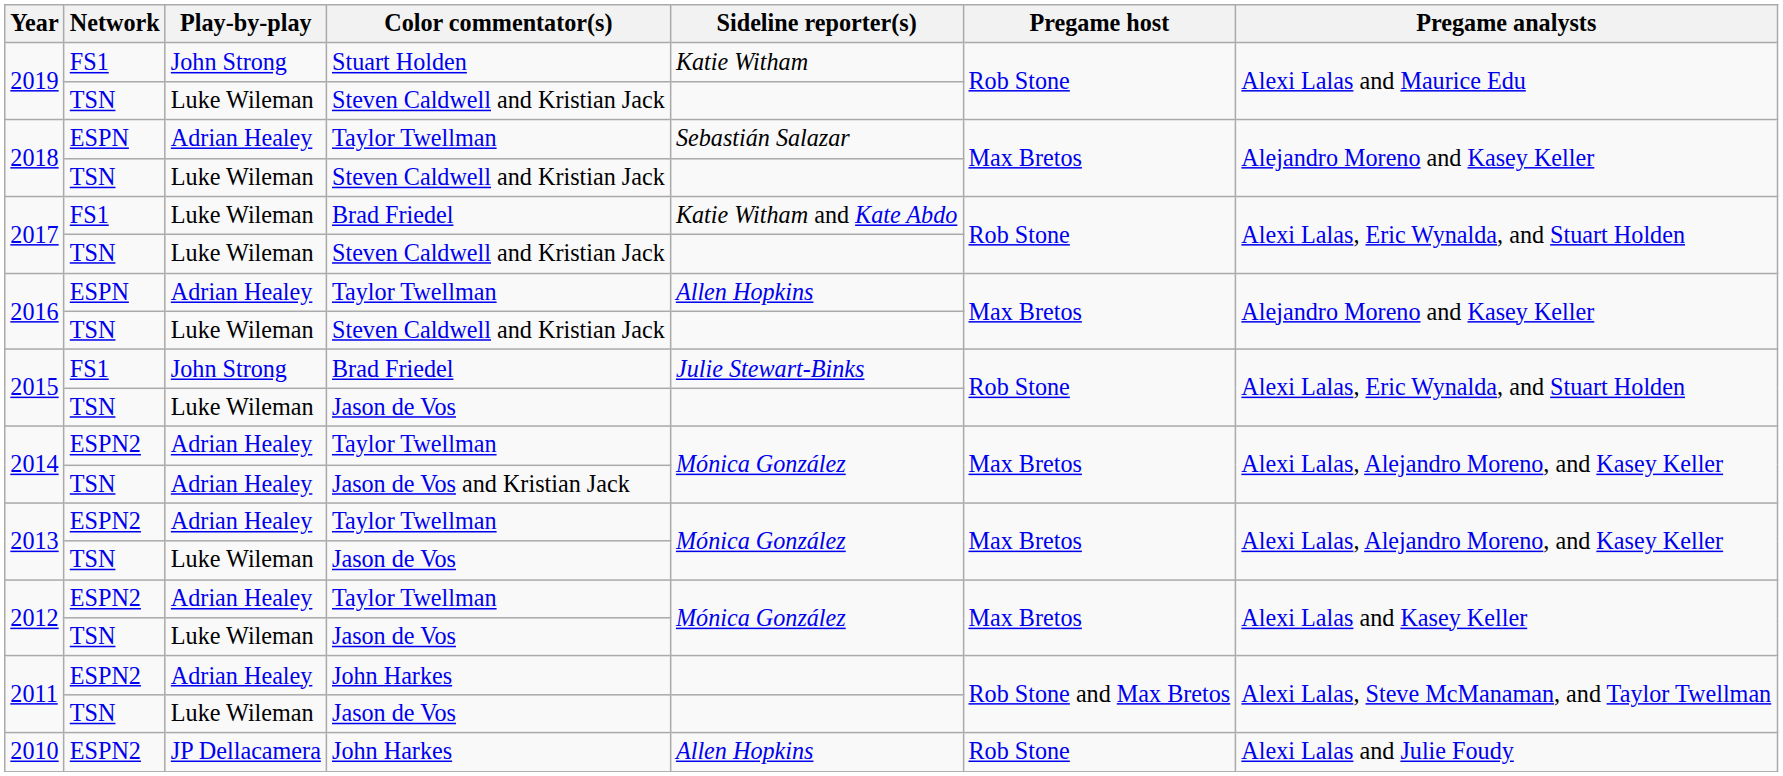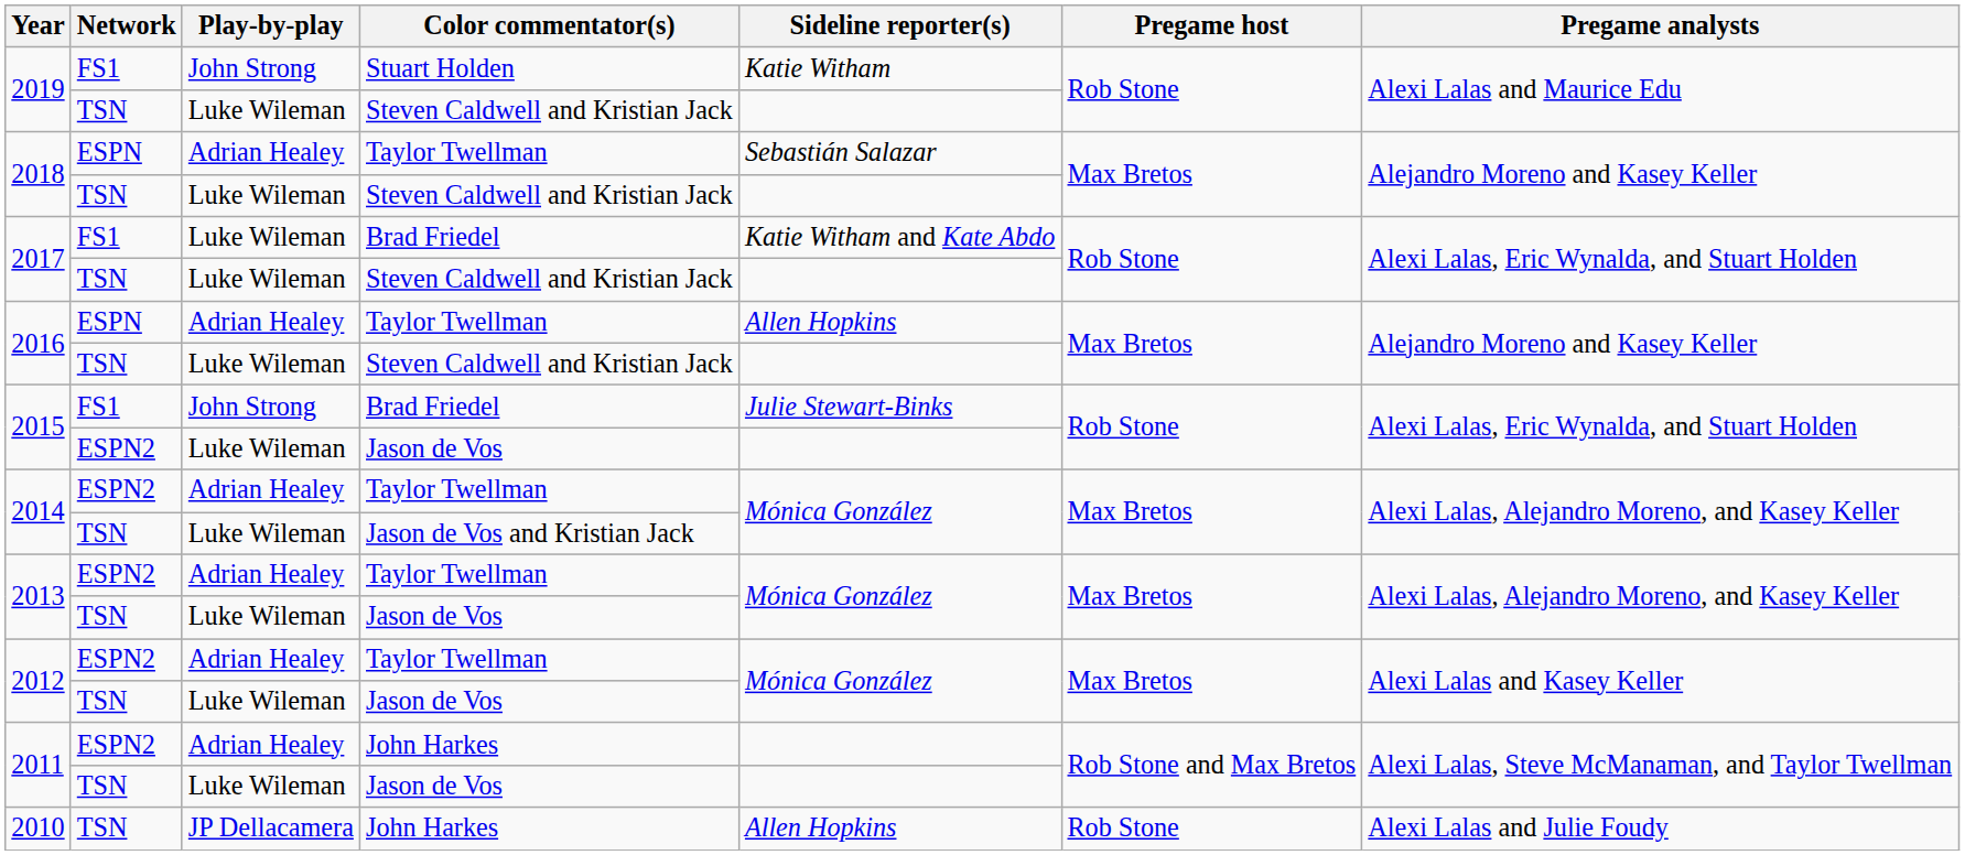 <table class="wikitable">
 <tr>
 <th><strong>Year</strong></th>
 <th><strong>Network</strong></th>
 <th><strong>Play-by-play</strong></th>
 <th><strong>Color commentator(s)</strong></th>
 <th><strong>Sideline reporter(s)</strong></th>
 <th><strong>Pregame host</strong></th>
 <th><strong>Pregame analysts</strong></th>
 </tr>
 <tr>
 <td rowspan=2><a href='#'>2019</a></td>
 <td><a href='#'>FS1</a></td>
 <td><a href='#'>John Strong</a></td>
 <td><a href='#'>Stuart Holden</a></td>
 <td><em>Katie Witham</em></td>
 <td rowspan="2"><a href='#'>Rob Stone</a></td>
 <td rowspan="2"><a href='#'>Alexi Lalas</a> and <a href='#'>Maurice Edu</a></td>
 </tr>
 <tr>
 <td><a href='#'>TSN</a></td>
 <td>Luke Wileman</td>
 <td><a href='#'>Steven Caldwell</a> and Kristian Jack</td>
 <td></td>
 </tr>
 <tr>
 <td rowspan=2><a href='#'>2018</a></td>
 <td><a href='#'>ESPN</a></td>
 <td><a href='#'>Adrian Healey</a></td>
 <td><a href='#'>Taylor Twellman</a></td>
 <td><em>Sebastián Salazar</em></td>
 <td rowspan="2"><a href='#'>Max Bretos</a></td>
 <td rowspan="2"><a href='#'>Alejandro Moreno</a> and <a href='#'>Kasey Keller</a></td>
 </tr>
 <tr>
 <td><a href='#'>TSN</a></td>
 <td>Luke Wileman</td>
 <td><a href='#'>Steven Caldwell</a> and Kristian Jack</td>
 <td></td>
 </tr>
 <tr>
 <td rowspan=2><a href='#'>2017</a></td>
 <td><a href='#'>FS1</a></td>
 <td>Luke Wileman</td>
 <td><a href='#'>Brad Friedel</a></td>
 <td><em>Katie Witham</em> and <em><a href='#'>Kate Abdo</a></em></td>
 <td rowspan="2"><a href='#'>Rob Stone</a></td>
 <td rowspan="2"><a href='#'>Alexi Lalas</a>, <a href='#'>Eric Wynalda</a>, and <a href='#'>Stuart Holden</a></td>
 </tr>
 <tr>
 <td><a href='#'>TSN</a></td>
 <td>Luke Wileman</td>
 <td><a href='#'>Steven Caldwell</a> and Kristian Jack</td>
 <td></td>
 </tr>
 <tr>
 <td rowspan=2><a href='#'>2016</a></td>
 <td><a href='#'>ESPN</a></td>
 <td><a href='#'>Adrian Healey</a></td>
 <td><a href='#'>Taylor Twellman</a></td>
 <td><em><a href='#'>Allen Hopkins</a></em></td>
 <td rowspan="2"><a href='#'>Max Bretos</a></td>
 <td rowspan="2"><a href='#'>Alejandro Moreno</a> and <a href='#'>Kasey Keller</a></td>
 </tr>
 <tr>
 <td><a href='#'>TSN</a></td>
 <td>Luke Wileman</td>
 <td><a href='#'>Steven Caldwell</a> and Kristian Jack</td>
 <td></td>
 </tr>
 <tr>
 <td rowspan=2><a href='#'>2015</a></td>
 <td><a href='#'>FS1</a></td>
 <td><a href='#'>John Strong</a></td>
 <td><a href='#'>Brad Friedel</a></td>
 <td><em><a href='#'>Julie Stewart-Binks</a></em></td>
 <td rowspan="2"><a href='#'>Rob Stone</a></td>
 <td rowspan="2"><a href='#'>Alexi Lalas</a>, <a href='#'>Eric Wynalda</a>, and <a href='#'>Stuart Holden</a></td>
 </tr>
 <tr>
-<td><a href='#'>TSN</a></td>
+<td><a href='#'>ESPN2</a></td>
 <td>Luke Wileman</td>
 <td><a href='#'>Jason de Vos</a></td>
 <td></td>
 </tr>
 <tr>
 <td rowspan=2><a href='#'>2014</a></td>
 <td><a href='#'>ESPN2</a></td>
 <td><a href='#'>Adrian Healey</a></td>
 <td><a href='#'>Taylor Twellman</a></td>
 <td rowspan="2"><em><a href='#'>Mónica González</a></em></td>
 <td rowspan="2"><a href='#'>Max Bretos</a></td>
 <td rowspan="2"><a href='#'>Alexi Lalas</a>, <a href='#'>Alejandro Moreno</a>, and <a href='#'>Kasey Keller</a></td>
 </tr>
 <tr>
 <td><a href='#'>TSN</a></td>
-<td><a href='#'>Adrian Healey</a></td>
+<td>Luke Wileman</td>
 <td><a href='#'>Jason de Vos</a> and Kristian Jack</td>
 </tr>
 <tr>
 <td rowspan=2><a href='#'>2013</a></td>
 <td><a href='#'>ESPN2</a></td>
 <td><a href='#'>Adrian Healey</a></td>
 <td><a href='#'>Taylor Twellman</a></td>
 <td rowspan="2"><em><a href='#'>Mónica González</a></em></td>
 <td rowspan="2"><a href='#'>Max Bretos</a></td>
 <td rowspan="2"><a href='#'>Alexi Lalas</a>, <a href='#'>Alejandro Moreno</a>, and <a href='#'>Kasey Keller</a></td>
 </tr>
 <tr>
 <td><a href='#'>TSN</a></td>
 <td>Luke Wileman</td>
 <td><a href='#'>Jason de Vos</a></td>
 </tr>
 <tr>
 <td rowspan=2><a href='#'>2012</a></td>
 <td><a href='#'>ESPN2</a></td>
 <td><a href='#'>Adrian Healey</a></td>
 <td><a href='#'>Taylor Twellman</a></td>
 <td rowspan="2"><em><a href='#'>Mónica González</a></em></td>
 <td rowspan="2"><a href='#'>Max Bretos</a></td>
 <td rowspan="2"><a href='#'>Alexi Lalas</a> and <a href='#'>Kasey Keller</a></td>
 </tr>
 <tr>
 <td><a href='#'>TSN</a></td>
 <td>Luke Wileman</td>
 <td><a href='#'>Jason de Vos</a></td>
 </tr>
 <tr>
 <td rowspan=2><a href='#'>2011</a></td>
 <td><a href='#'>ESPN2</a></td>
 <td><a href='#'>Adrian Healey</a></td>
 <td><a href='#'>John Harkes</a></td>
 <td></td>
 <td rowspan="2"><a href='#'>Rob Stone</a> and <a href='#'>Max Bretos</a></td>
 <td rowspan="2"><a href='#'>Alexi Lalas</a>, <a href='#'>Steve McManaman</a>, and <a href='#'>Taylor Twellman</a></td>
 </tr>
 <tr>
 <td><a href='#'>TSN</a></td>
 <td>Luke Wileman</td>
 <td><a href='#'>Jason de Vos</a></td>
 <td></td>
 </tr>
 <tr>
 <td><a href='#'>2010</a></td>
-<td><a href='#'>ESPN2</a></td>
+<td><a href='#'>TSN</a></td>
 <td><a href='#'>JP Dellacamera</a></td>
 <td><a href='#'>John Harkes</a></td>
 <td><em><a href='#'>Allen Hopkins</a></em></td>
 <td><a href='#'>Rob Stone</a></td>
 <td><a href='#'>Alexi Lalas</a> and <a href='#'>Julie Foudy</a></td>
 </tr>
 </table>
